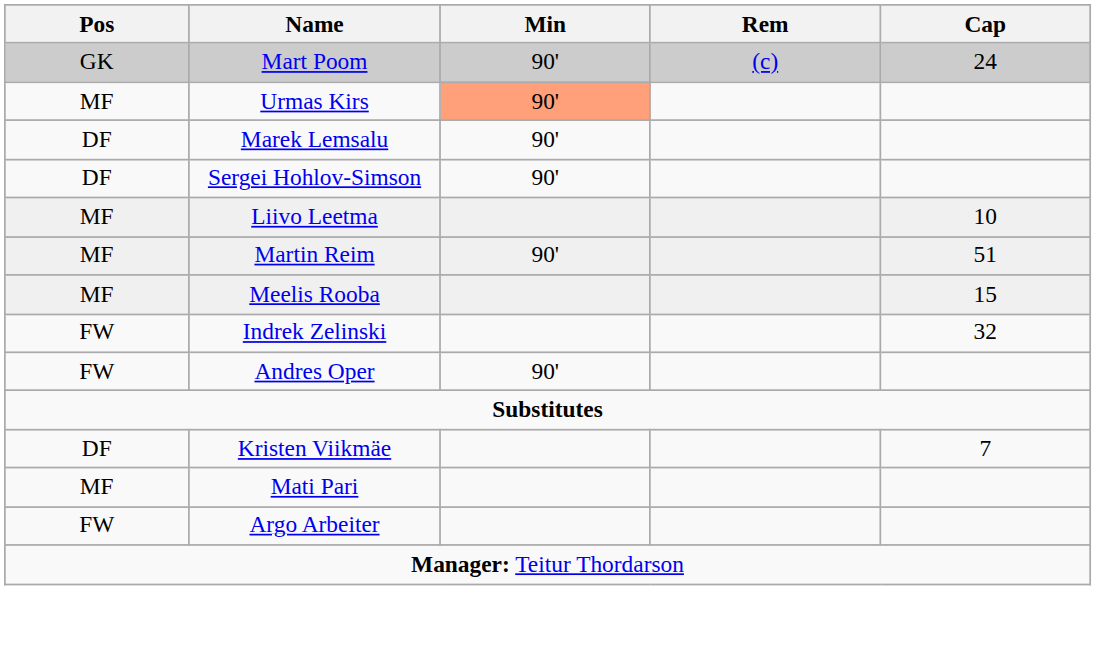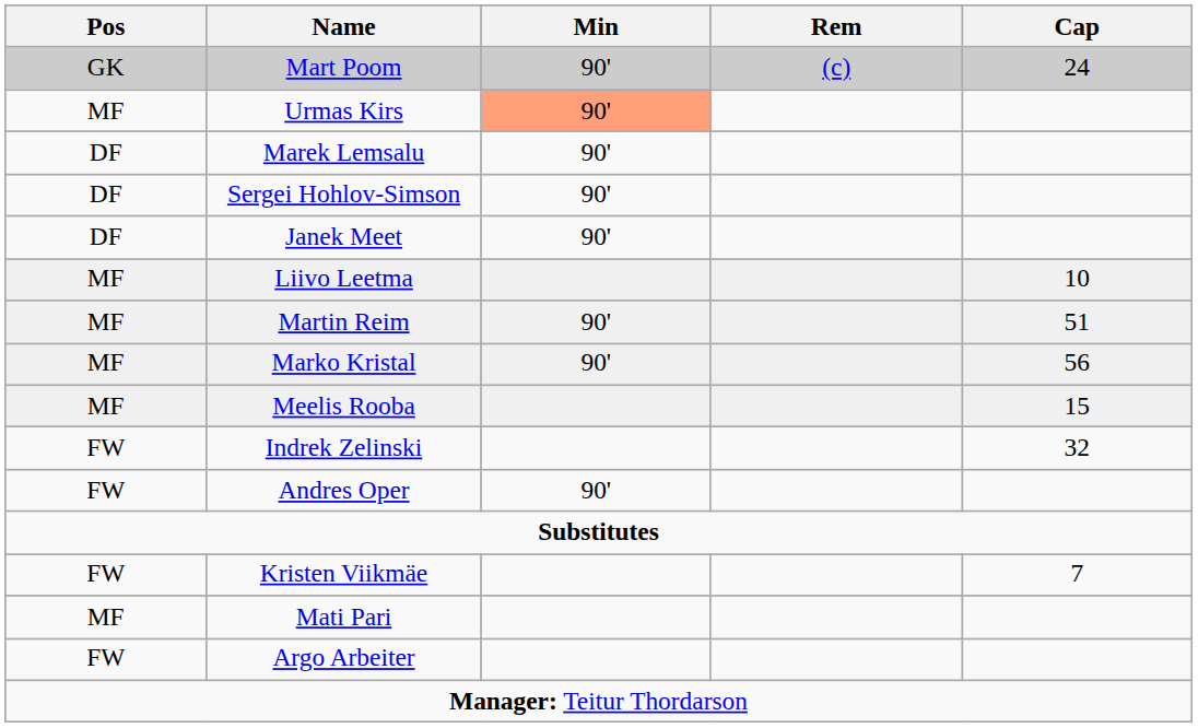 <table class="wikitable collapsible collapsed" align="center" style="font-size:85%; text-align:center;" width="50%">
 <tr>
 <th>Pos</th>
 <th width=140>Name</th>
 <th>Min</th>
 <th>Rem</th>
 <th>Cap</th>
 </tr>
 <tr bgcolor="cccccc">
 <td>GK</td>
 <td><a href='#'>Mart Poom</a></td>
 <td>90'</td>
 <td><a href='#'>(c)</a></td>
 <td>24</td>
 </tr>
 <tr>
 <td>MF</td>
 <td><a href='#'>Urmas Kirs</a></td>
 <td style="background: lightsalmon;">90'</td>
 <td></td>
 <td></td>
 </tr>
 <tr>
 <td>DF</td>
 <td><a href='#'>Marek Lemsalu</a></td>
 <td>90'</td>
 <td></td>
 <td></td>
 </tr>
 <tr>
 <td>DF</td>
 <td><a href='#'>Sergei Hohlov-Simson</a></td>
 <td>90'</td>
 <td></td>
 <td></td>
 </tr>
+<tr>
+<td>DF</td>
+<td><a href='#'>Janek Meet</a></td>
+<td>90'</td>
+<td></td>
+<td></td>
+</tr>
 <tr bgcolor="#F0F0F0">
 <td>MF</td>
 <td><a href='#'>Liivo Leetma</a></td>
 <td></td>
 <td></td>
 <td>10</td>
 </tr>
 <tr bgcolor="#F0F0F0">
 <td>MF</td>
 <td><a href='#'>Martin Reim</a></td>
 <td>90'</td>
 <td></td>
 <td>51</td>
+</tr>
+<tr bgcolor="#F0F0F0">
+<td>MF</td>
+<td><a href='#'>Marko Kristal</a></td>
+<td>90'</td>
+<td></td>
+<td>56</td>
 </tr>
 <tr bgcolor="#F0F0F0">
 <td>MF</td>
 <td><a href='#'>Meelis Rooba</a></td>
 <td></td>
 <td></td>
 <td>15</td>
 </tr>
 <tr>
 <td>FW</td>
 <td><a href='#'>Indrek Zelinski</a></td>
 <td></td>
 <td></td>
 <td>32</td>
 </tr>
 <tr>
 <td>FW</td>
 <td><a href='#'>Andres Oper</a></td>
 <td>90'</td>
 <td></td>
 <td></td>
 </tr>
 <tr>
 <td colspan=5 align=center><strong>Substitutes</strong></td>
 </tr>
 <tr>
-<td>DF</td>
+<td>FW</td>
 <td><a href='#'>Kristen Viikmäe</a></td>
 <td></td>
 <td></td>
 <td>7</td>
 </tr>
 <tr>
 <td>MF</td>
 <td><a href='#'>Mati Pari</a></td>
 <td></td>
 <td></td>
 <td></td>
 </tr>
 <tr>
 <td>FW</td>
 <td><a href='#'>Argo Arbeiter</a></td>
 <td></td>
 <td></td>
 <td></td>
 </tr>
 <tr>
 <td colspan=5 align=center><strong>Manager:</strong>  <a href='#'>Teitur Thordarson</a></td>
 </tr>
 </table>
